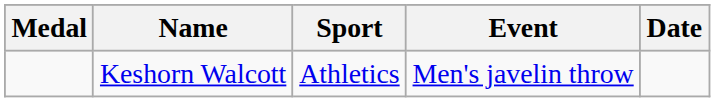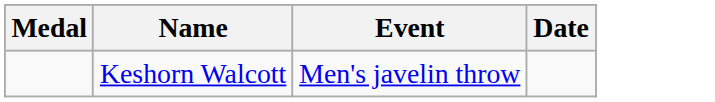 <table class="wikitable sortable" style="font-size: 95%;">
 <tr>
 <th>Medal</th>
 <th>Name</th>
-<th>Sport</th>
 <th>Event</th>
 <th>Date</th>
 </tr>
 <tr>
 <td></td>
 <td><a href='#'>Keshorn Walcott</a></td>
-<td><a href='#'>Athletics</a></td>
 <td><a href='#'>Men's javelin throw</a></td>
 <td></td>
 </tr>
 </table>
